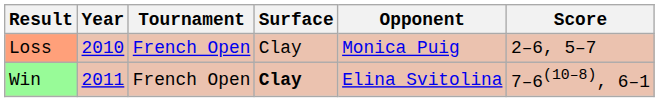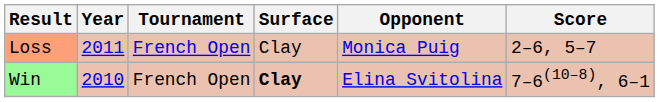 <table class="sortable wikitable">
 <tr>
 <th>Result</th>
 <th>Year</th>
 <th>Tournament</th>
 <th>Surface</th>
 <th>Opponent</th>
 <th class=unsortable>Score</th>
 </tr>
 <tr bgcolor=#ebc2af>
 <td bgcolor=ffa07a>Loss</td>
-<td><a href='#'>2010</a></td>
+<td><a href='#'>2011</a></td>
 <td><a href='#'>French Open</a></td>
 <td>Clay</td>
 <td> <a href='#'>Monica Puig</a></td>
 <td>2–6, 5–7</td>
 </tr>
 <tr bgcolor=#ebc2af>
 <td bgcolor=98FB98>Win</td>
-<td><a href='#'>2011</a></td>
+<td><a href='#'>2010</a></td>
 <td>French Open</td>
 <td><strong>Clay</strong></td>
 <td> <a href='#'>Elina Svitolina</a></td>
 <td>7–6<sup>(10–8)</sup>, 6–1</td>
 </tr>
 </table>
